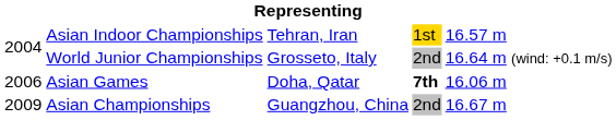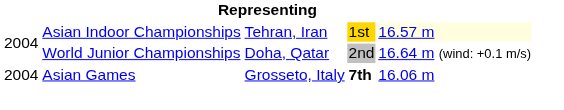 <table>
 <tr>
 <th colspan="5">Representing </th>
 </tr>
 <tr>
 <td rowspan=2>2004</td>
 <td><a href='#'>Asian Indoor Championships</a></td>
 <td><a href='#'>Tehran, Iran</a></td>
 <td bgcolor=gold>1st</td>
-<td><a href='#'>16.57 m</a></td>
+<td style="background: lightyellow;"><a href='#'>16.57 m</a></td>
 </tr>
 <tr>
 <td><a href='#'>World Junior Championships</a></td>
-<td><a href='#'>Grosseto, Italy</a></td>
+<td><a href='#'>Doha, Qatar</a></td>
 <td bgcolor=silver>2nd</td>
 <td><a href='#'>16.64 m</a>  <small>(wind: +0.1 m/s)</small></td>
 </tr>
 <tr>
-<td>2006</td>
+<td>2004</td>
 <td><a href='#'>Asian Games</a></td>
-<td><a href='#'>Doha, Qatar</a></td>
+<td><a href='#'>Grosseto, Italy</a></td>
 <td><strong>7th</strong></td>
 <td><a href='#'>16.06 m</a></td>
 </tr>
-<tr>
-<td>2009</td>
-<td><a href='#'>Asian Championships</a></td>
-<td><a href='#'>Guangzhou, China</a></td>
-<td bgcolor=silver>2nd</td>
-<td><a href='#'>16.67 m</a></td>
-</tr>
 </table>
